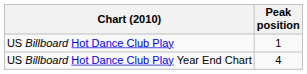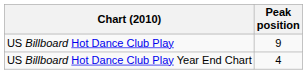 <table class="wikitable">
 <tr>
 <th>Chart (2010)</th>
 <th>Peak<br>position</th>
 </tr>
 <tr>
 <td>US <em>Billboard</em> <a href='#'>Hot Dance Club Play</a></td>
-<td style="text-align:center;">1</td>
+<td style="text-align:center;">9</td>
 </tr>
 <tr>
 <td>US <em>Billboard</em> <a href='#'>Hot Dance Club Play</a> Year End Chart</td>
 <td style="text-align:center;">4</td>
 </tr>
 </table>
